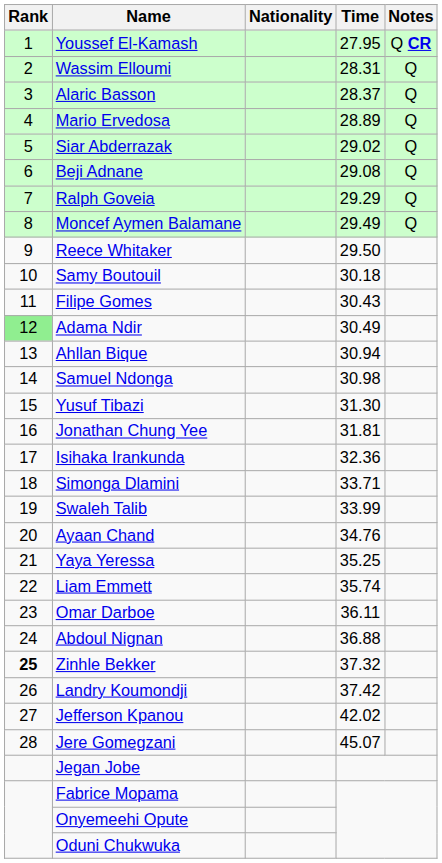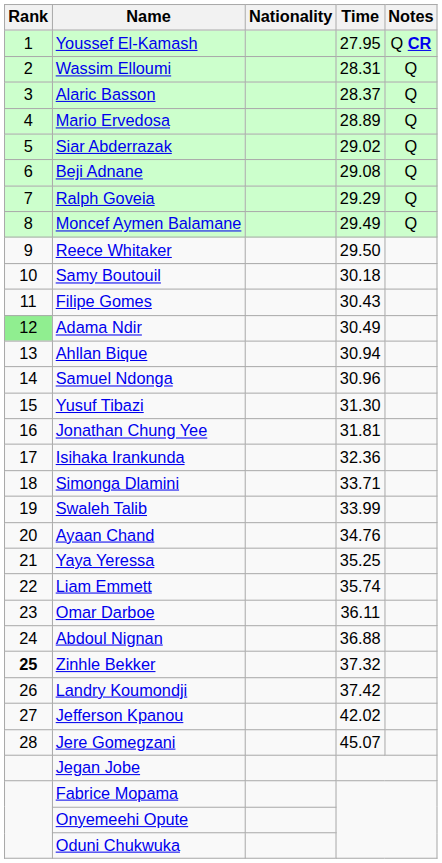 <table class="wikitable sortable" style="text-align:center">
 <tr>
 <th>Rank</th>
 <th>Name</th>
 <th>Nationality</th>
 <th>Time</th>
 <th>Notes</th>
 </tr>
 <tr bgcolor=ccffcc>
 <td>1</td>
 <td align=left><a href='#'>Youssef El-Kamash</a></td>
 <td align=left></td>
 <td>27.95</td>
 <td>Q <strong><a href='#'>CR</a></strong></td>
 </tr>
 <tr bgcolor=ccffcc>
 <td>2</td>
 <td align=left><a href='#'>Wassim Elloumi</a></td>
 <td align=left></td>
 <td>28.31</td>
 <td>Q</td>
 </tr>
 <tr bgcolor=ccffcc>
 <td>3</td>
 <td align=left><a href='#'>Alaric Basson</a></td>
 <td align=left></td>
 <td>28.37</td>
 <td>Q</td>
 </tr>
 <tr bgcolor=ccffcc>
 <td>4</td>
 <td align=left><a href='#'>Mario Ervedosa</a></td>
 <td align=left></td>
 <td>28.89</td>
 <td>Q</td>
 </tr>
 <tr bgcolor=ccffcc>
 <td>5</td>
 <td align=left><a href='#'>Siar Abderrazak</a></td>
 <td align=left></td>
 <td>29.02</td>
 <td>Q</td>
 </tr>
 <tr bgcolor=ccffcc>
 <td>6</td>
 <td align=left><a href='#'>Beji Adnane</a></td>
 <td align=left></td>
 <td>29.08</td>
 <td>Q</td>
 </tr>
 <tr bgcolor=ccffcc>
 <td>7</td>
 <td align=left><a href='#'>Ralph Goveia</a></td>
 <td align=left></td>
 <td>29.29</td>
 <td>Q</td>
 </tr>
 <tr bgcolor=ccffcc>
 <td>8</td>
 <td align=left><a href='#'>Moncef Aymen Balamane</a></td>
 <td align=left></td>
 <td>29.49</td>
 <td>Q</td>
 </tr>
 <tr>
 <td>9</td>
 <td align=left><a href='#'>Reece Whitaker</a></td>
 <td align=left></td>
 <td>29.50</td>
 <td></td>
 </tr>
 <tr>
 <td>10</td>
 <td align=left><a href='#'>Samy Boutouil</a></td>
 <td align=left></td>
 <td>30.18</td>
 <td></td>
 </tr>
 <tr>
 <td>11</td>
 <td align=left><a href='#'>Filipe Gomes</a></td>
 <td align=left></td>
 <td>30.43</td>
 <td></td>
 </tr>
 <tr>
 <td style="background: lightgreen;">12</td>
 <td align=left><a href='#'>Adama Ndir</a></td>
 <td align=left></td>
 <td>30.49</td>
 <td></td>
 </tr>
 <tr>
 <td>13</td>
 <td align=left><a href='#'>Ahllan Bique</a></td>
 <td align=left></td>
 <td>30.94</td>
 <td></td>
 </tr>
 <tr>
 <td>14</td>
 <td align=left><a href='#'>Samuel Ndonga</a></td>
 <td align=left></td>
-<td>30.98</td>
+<td>30.96</td>
 <td></td>
 </tr>
 <tr>
 <td>15</td>
 <td align=left><a href='#'>Yusuf Tibazi</a></td>
 <td align=left></td>
 <td>31.30</td>
 <td></td>
 </tr>
 <tr>
 <td>16</td>
 <td align=left><a href='#'>Jonathan Chung Yee</a></td>
 <td align=left></td>
 <td>31.81</td>
 <td></td>
 </tr>
 <tr>
 <td>17</td>
 <td align=left><a href='#'>Isihaka Irankunda</a></td>
 <td align=left></td>
 <td>32.36</td>
 <td></td>
 </tr>
 <tr>
 <td>18</td>
 <td align=left><a href='#'>Simonga Dlamini</a></td>
 <td align=left></td>
 <td>33.71</td>
 <td></td>
 </tr>
 <tr>
 <td>19</td>
 <td align=left><a href='#'>Swaleh Talib</a></td>
 <td align=left></td>
 <td>33.99</td>
 <td></td>
 </tr>
 <tr>
 <td>20</td>
 <td align=left><a href='#'>Ayaan Chand</a></td>
 <td align=left></td>
 <td>34.76</td>
 <td></td>
 </tr>
 <tr>
 <td>21</td>
 <td align=left><a href='#'>Yaya Yeressa</a></td>
 <td align=left></td>
 <td>35.25</td>
 <td></td>
 </tr>
 <tr>
 <td>22</td>
 <td align=left><a href='#'>Liam Emmett</a></td>
 <td align=left></td>
 <td>35.74</td>
 <td></td>
 </tr>
 <tr>
 <td>23</td>
 <td align=left><a href='#'>Omar Darboe</a></td>
 <td align=left></td>
 <td>36.11</td>
 <td></td>
 </tr>
 <tr>
 <td>24</td>
 <td align=left><a href='#'>Abdoul Nignan</a></td>
 <td align=left></td>
 <td>36.88</td>
 <td></td>
 </tr>
 <tr>
 <td><strong>25</strong></td>
 <td align=left><a href='#'>Zinhle Bekker</a></td>
 <td align=left></td>
 <td>37.32</td>
 <td></td>
 </tr>
 <tr>
 <td>26</td>
 <td align=left><a href='#'>Landry Koumondji</a></td>
 <td align=left></td>
 <td>37.42</td>
 <td></td>
 </tr>
 <tr>
 <td>27</td>
 <td align=left><a href='#'>Jefferson Kpanou</a></td>
 <td align=left></td>
 <td>42.02</td>
 <td></td>
 </tr>
 <tr>
 <td>28</td>
 <td align=left><a href='#'>Jere Gomegzani</a></td>
 <td align=left></td>
 <td>45.07</td>
 <td></td>
 </tr>
 <tr>
 <td></td>
 <td align=left><a href='#'>Jegan Jobe</a></td>
 <td align=left></td>
 <td colspan=2></td>
 </tr>
 <tr>
 <td rowspan=3></td>
 <td align=left><a href='#'>Fabrice Mopama</a></td>
 <td align=left></td>
 <td colspan=2 rowspan=3></td>
 </tr>
 <tr>
 <td align=left><a href='#'>Onyemeehi Opute</a></td>
 <td align=left></td>
 </tr>
 <tr>
 <td align=left><a href='#'>Oduni Chukwuka</a></td>
 <td align=left></td>
 </tr>
 </table>
